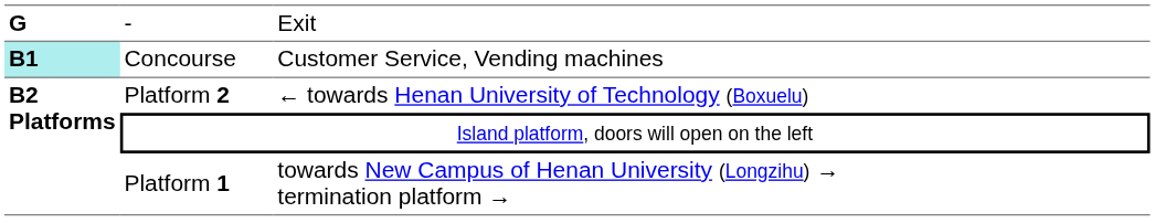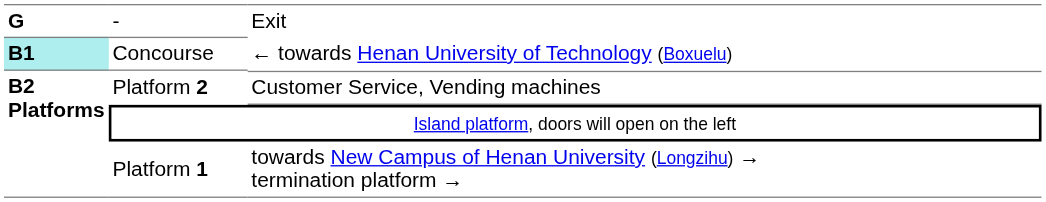 <table table border=0 cellspacing=0 cellpadding=3>
 <tr>
 <td style="border-top:solid 1px gray;" width=50 valign=top><strong>G</strong></td>
 <td style="border-top:solid 1px gray;" width=100 valign=top>-</td>
 <td style="border-top:solid 1px gray;" width=600 valign=top>Exit</td>
 </tr>
 <tr>
 <td style="background: paleturquoise; border-bottom:solid 1px gray; border-top:solid 1px gray;" valign=top width=50><strong>B1</strong></td>
 <td style="border-bottom:solid 1px gray; border-top:solid 1px gray;" valign=top width=100>Concourse<br></td>
-<td style="border-bottom:solid 1px gray; border-top:solid 1px gray;" valign=top width=390>Customer Service, Vending machines</td>
+<td>←  towards <a href='#'>Henan University of Technology</a> <small>(<a href='#'>Boxuelu</a>)</small></td>
 </tr>
 <tr>
 <td style="border-bottom:solid 1px gray;" rowspan="3" valign=top><strong>B2<br>Platforms</strong></td>
 <td>Platform <span> <strong>2</strong></span></td>
-<td>←  towards <a href='#'>Henan University of Technology</a> <small>(<a href='#'>Boxuelu</a>)</small></td>
+<td style="border-bottom:solid 1px gray; border-top:solid 1px gray;" valign=top width=390>Customer Service, Vending machines</td>
 </tr>
 <tr>
 <td style="border-right:solid 2px black;border-left:solid 2px black;border-top:solid 2px black;border-bottom:solid 2px black;text-align:center;" colspan=2><small><a href='#'>Island platform</a>, doors will open on the left</small></td>
 </tr>
 <tr>
 <td style="border-bottom:solid 1px gray;">Platform <span> <strong>1</strong></span></td>
 <td style="border-bottom:solid 1px gray;">  towards <a href='#'>New Campus of Henan University</a> <small>(<a href='#'>Longzihu</a>)</small> →<br>  termination platform →</td>
 </tr>
 </table>
